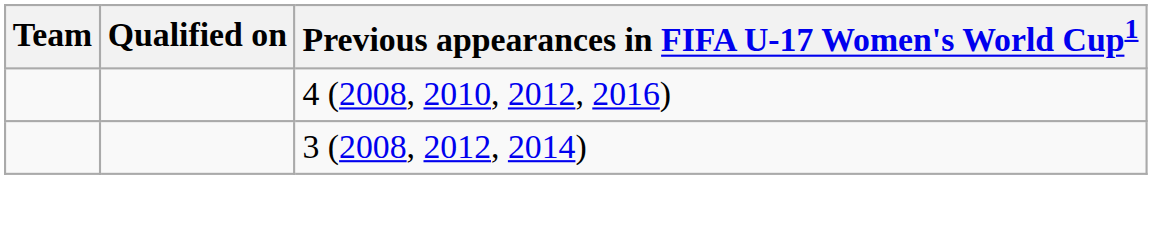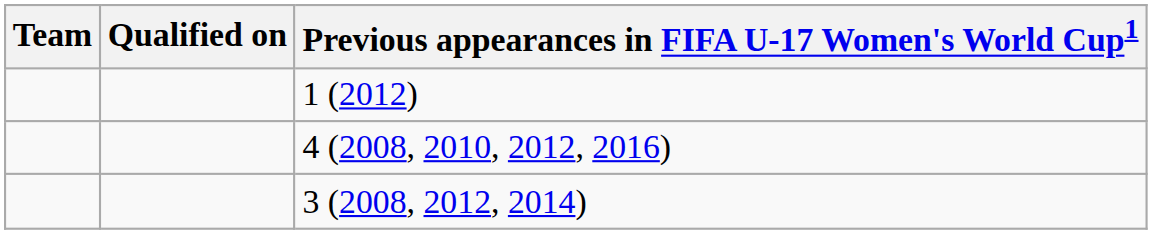 <table class="wikitable sortable">
 <tr>
 <th>Team</th>
 <th>Qualified on</th>
 <th data-sort-type="number">Previous appearances in <a href='#'>FIFA U-17 Women's World Cup</a><sup><strong><a href='#'>1</a></strong></sup></th>
+</tr>
+<tr>
+<td></td>
+<td></td>
+<td>1 (<a href='#'>2012</a>)</td>
 </tr>
 <tr>
 <td></td>
 <td></td>
 <td>4 (<a href='#'>2008</a>, <a href='#'>2010</a>, <a href='#'>2012</a>, <a href='#'>2016</a>)</td>
 </tr>
 <tr>
 <td></td>
 <td></td>
 <td>3 (<a href='#'>2008</a>, <a href='#'>2012</a>, <a href='#'>2014</a>)</td>
 </tr>
 </table>
